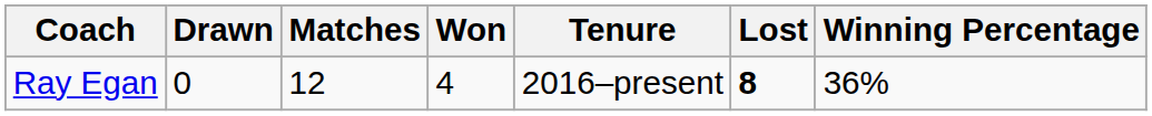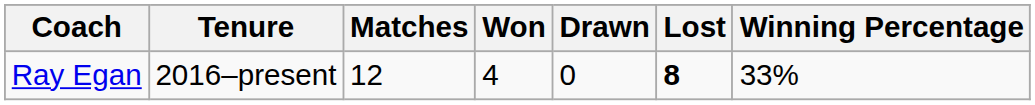 <table class="wikitable">
 <tr>
 <th>Coach</th>
-<th>Drawn</th>
+<th>Tenure</th>
 <th>Matches</th>
 <th>Won</th>
-<th>Tenure</th>
+<th>Drawn</th>
 <th>Lost</th>
 <th>Winning Percentage</th>
 </tr>
 <tr>
 <td><a href='#'>Ray Egan</a></td>
-<td>0</td>
+<td>2016–present</td>
 <td>12</td>
 <td>4</td>
-<td>2016–present</td>
+<td>0</td>
 <td><strong>8</strong></td>
-<td>36%</td>
+<td>33%</td>
 </tr>
 </table>
